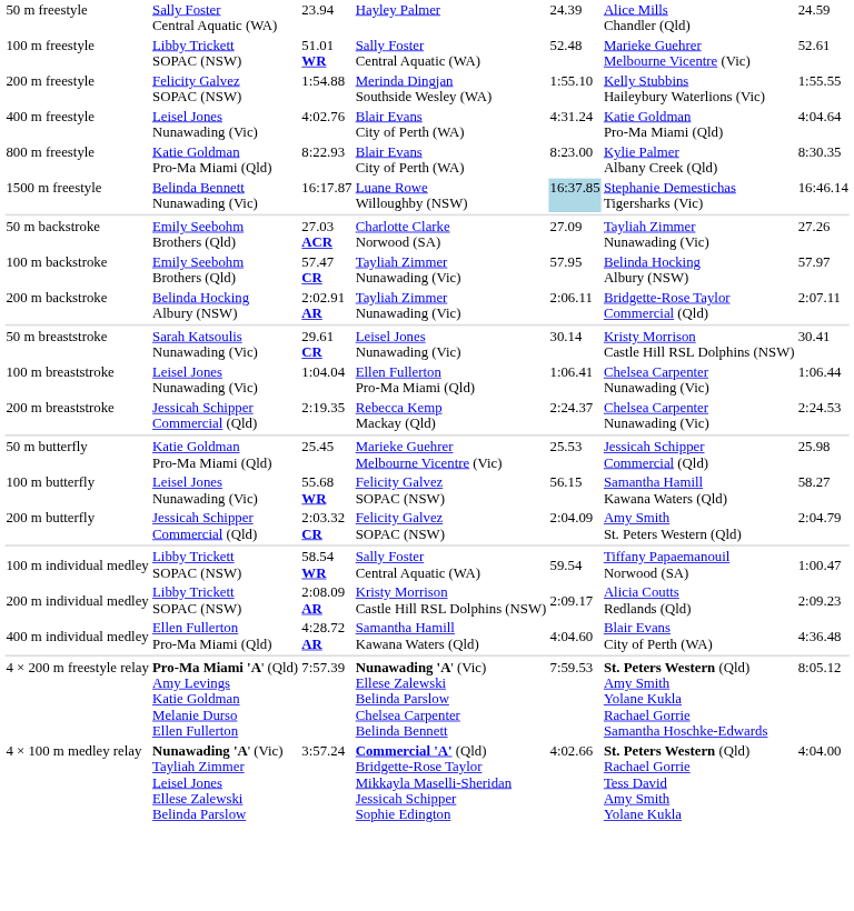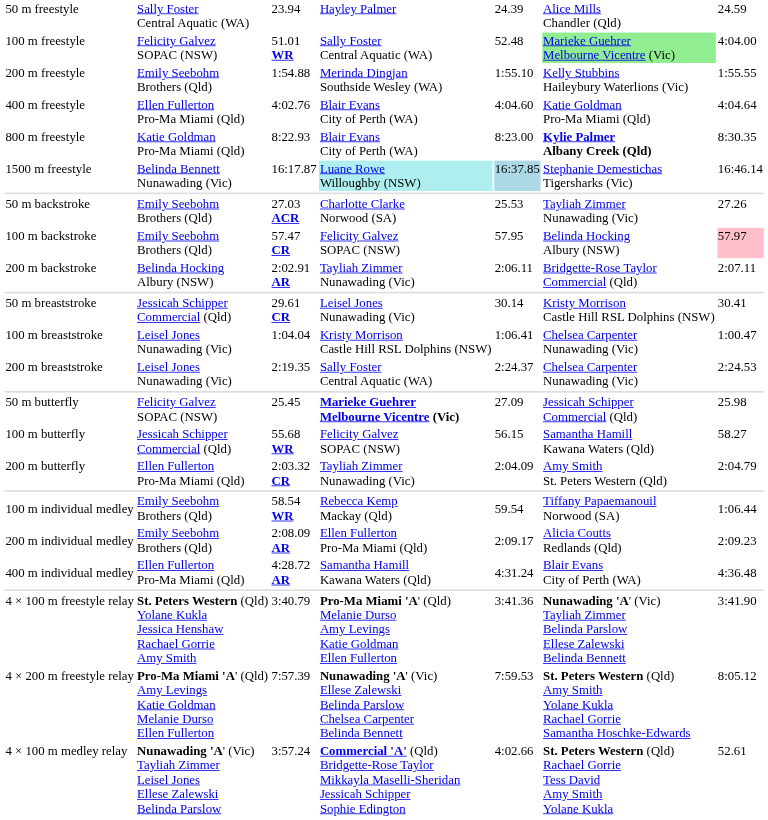 <table>
 <tr valign="top">
 <td>50 m freestyle</td>
 <td><a href='#'>Sally Foster</a><br>Central Aquatic (WA)</td>
 <td>23.94<br></td>
 <td><a href='#'>Hayley Palmer</a><br></td>
 <td>24.39<br></td>
 <td><a href='#'>Alice Mills</a><br>Chandler (Qld)</td>
 <td>24.59<br></td>
 </tr>
 <tr valign="top">
 <td>100 m freestyle</td>
-<td><a href='#'>Libby Trickett</a><br>SOPAC (NSW)</td>
+<td><a href='#'>Felicity Galvez</a><br>SOPAC (NSW)</td>
 <td>51.01<br><strong><a href='#'>WR</a></strong></td>
 <td><a href='#'>Sally Foster</a><br>Central Aquatic (WA)</td>
 <td>52.48<br></td>
-<td><a href='#'>Marieke Guehrer</a><br><a href='#'>Melbourne Vicentre</a> (Vic)</td>
-<td>52.61<br></td>
+<td style="background: lightgreen;"><a href='#'>Marieke Guehrer</a><br><a href='#'>Melbourne Vicentre</a> (Vic)</td>
+<td>4:04.00<br></td>
 </tr>
 <tr valign="top">
 <td>200 m freestyle</td>
-<td><a href='#'>Felicity Galvez</a><br>SOPAC (NSW)</td>
+<td><a href='#'>Emily Seebohm</a><br>Brothers (Qld)</td>
 <td>1:54.88<br></td>
 <td><a href='#'>Merinda Dingjan</a><br>Southside Wesley (WA)</td>
 <td>1:55.10<br></td>
 <td><a href='#'>Kelly Stubbins</a><br>Haileybury Waterlions (Vic)</td>
 <td>1:55.55<br></td>
 </tr>
 <tr valign="top">
 <td>400 m freestyle</td>
-<td><a href='#'>Leisel Jones</a><br>Nunawading (Vic)</td>
+<td><a href='#'>Ellen Fullerton</a><br>Pro-Ma Miami (Qld)</td>
 <td>4:02.76<br></td>
 <td><a href='#'>Blair Evans</a><br>City of Perth (WA)</td>
-<td>4:31.24<br></td>
+<td>4:04.60<br></td>
 <td><a href='#'>Katie Goldman</a><br>Pro-Ma Miami (Qld)</td>
 <td>4:04.64<br></td>
 </tr>
 <tr valign="top">
 <td>800 m freestyle</td>
 <td><a href='#'>Katie Goldman</a><br>Pro-Ma Miami (Qld)</td>
 <td>8:22.93<br></td>
 <td><a href='#'>Blair Evans</a><br>City of Perth (WA)</td>
 <td>8:23.00<br></td>
-<td><a href='#'>Kylie Palmer</a><br>Albany Creek (Qld)</td>
+<td><strong><a href='#'>Kylie Palmer</a><br>Albany Creek (Qld)</strong></td>
 <td>8:30.35<br></td>
 </tr>
 <tr valign="top">
 <td>1500 m freestyle</td>
 <td><a href='#'>Belinda Bennett</a><br>Nunawading (Vic)</td>
 <td>16:17.87<br></td>
-<td><a href='#'>Luane Rowe</a><br>Willoughby (NSW)</td>
+<td style="background: paleturquoise;"><a href='#'>Luane Rowe</a><br>Willoughby (NSW)</td>
 <td style="background: lightblue;">16:37.85<br></td>
 <td><a href='#'>Stephanie Demestichas</a><br>Tigersharks (Vic)</td>
 <td>16:46.14<br></td>
 </tr>
 <tr bgcolor=#DDDDDD>
 <td colspan=7></td>
 </tr>
 <tr valign="top">
 <td>50 m backstroke</td>
 <td><a href='#'>Emily Seebohm</a><br>Brothers (Qld)</td>
 <td>27.03<br><strong><a href='#'>ACR</a></strong></td>
 <td><a href='#'>Charlotte Clarke</a><br>Norwood (SA)</td>
-<td>27.09<br></td>
+<td>25.53<br></td>
 <td><a href='#'>Tayliah Zimmer</a><br>Nunawading (Vic)</td>
 <td>27.26<br></td>
 </tr>
 <tr valign="top">
 <td>100 m backstroke</td>
 <td><a href='#'>Emily Seebohm</a><br>Brothers (Qld)</td>
 <td>57.47<br><strong><a href='#'>CR</a></strong></td>
-<td><a href='#'>Tayliah Zimmer</a><br>Nunawading (Vic)</td>
+<td><a href='#'>Felicity Galvez</a><br>SOPAC (NSW)</td>
 <td>57.95<br></td>
 <td><a href='#'>Belinda Hocking</a><br>Albury (NSW)</td>
-<td>57.97<br></td>
+<td style="background: pink;">57.97<br></td>
 </tr>
 <tr valign="top">
 <td>200 m backstroke</td>
 <td><a href='#'>Belinda Hocking</a><br>Albury (NSW)</td>
 <td>2:02.91<br><strong><a href='#'>AR</a></strong></td>
 <td><a href='#'>Tayliah Zimmer</a><br>Nunawading (Vic)</td>
 <td>2:06.11<br></td>
 <td><a href='#'>Bridgette-Rose Taylor</a><br><a href='#'>Commercial</a> (Qld)</td>
 <td>2:07.11<br></td>
 </tr>
 <tr bgcolor=#DDDDDD>
 <td colspan=7></td>
 </tr>
 <tr valign="top">
 <td>50 m breaststroke</td>
-<td><a href='#'>Sarah Katsoulis</a><br>Nunawading (Vic)</td>
+<td><a href='#'>Jessicah Schipper</a><br><a href='#'>Commercial</a> (Qld)</td>
 <td>29.61<br><strong><a href='#'>CR</a></strong></td>
 <td><a href='#'>Leisel Jones</a><br>Nunawading (Vic)</td>
 <td>30.14<br></td>
 <td><a href='#'>Kristy Morrison</a><br>Castle Hill RSL Dolphins (NSW)</td>
 <td>30.41<br></td>
 </tr>
 <tr valign="top">
 <td>100 m breaststroke</td>
 <td><a href='#'>Leisel Jones</a><br>Nunawading (Vic)</td>
 <td>1:04.04<br></td>
-<td><a href='#'>Ellen Fullerton</a><br>Pro-Ma Miami (Qld)</td>
+<td><a href='#'>Kristy Morrison</a><br>Castle Hill RSL Dolphins (NSW)</td>
 <td>1:06.41<br></td>
 <td><a href='#'>Chelsea Carpenter</a><br>Nunawading (Vic)</td>
-<td>1:06.44<br></td>
+<td>1:00.47<br></td>
 </tr>
 <tr valign="top">
 <td>200 m breaststroke</td>
-<td><a href='#'>Jessicah Schipper</a><br><a href='#'>Commercial</a> (Qld)</td>
+<td><a href='#'>Leisel Jones</a><br>Nunawading (Vic)</td>
 <td>2:19.35<br></td>
-<td><a href='#'>Rebecca Kemp</a><br>Mackay (Qld)</td>
+<td><a href='#'>Sally Foster</a><br>Central Aquatic (WA)</td>
 <td>2:24.37<br></td>
 <td><a href='#'>Chelsea Carpenter</a><br>Nunawading (Vic)</td>
 <td>2:24.53<br></td>
 </tr>
 <tr bgcolor=#DDDDDD>
 <td colspan=7></td>
 </tr>
 <tr valign="top">
 <td>50 m butterfly</td>
-<td><a href='#'>Katie Goldman</a><br>Pro-Ma Miami (Qld)</td>
+<td><a href='#'>Felicity Galvez</a><br>SOPAC (NSW)</td>
 <td>25.45<br></td>
-<td><a href='#'>Marieke Guehrer</a><br><a href='#'>Melbourne Vicentre</a> (Vic)</td>
-<td>25.53<br></td>
+<td><strong><a href='#'>Marieke Guehrer</a><br><a href='#'>Melbourne Vicentre</a> (Vic)</strong></td>
+<td>27.09<br></td>
 <td><a href='#'>Jessicah Schipper</a><br><a href='#'>Commercial</a> (Qld)</td>
 <td>25.98<br></td>
 </tr>
 <tr valign="top">
 <td>100 m butterfly</td>
-<td><a href='#'>Leisel Jones</a><br>Nunawading (Vic)</td>
+<td><a href='#'>Jessicah Schipper</a><br><a href='#'>Commercial</a> (Qld)</td>
 <td>55.68<br><strong><a href='#'>WR</a></strong></td>
 <td><a href='#'>Felicity Galvez</a><br>SOPAC (NSW)</td>
 <td>56.15<br></td>
 <td><a href='#'>Samantha Hamill</a><br>Kawana Waters (Qld)</td>
 <td>58.27<br></td>
 </tr>
 <tr valign="top">
 <td>200 m butterfly</td>
-<td><a href='#'>Jessicah Schipper</a><br><a href='#'>Commercial</a> (Qld)</td>
+<td><a href='#'>Ellen Fullerton</a><br>Pro-Ma Miami (Qld)</td>
 <td>2:03.32<br><strong><a href='#'>CR</a></strong></td>
-<td><a href='#'>Felicity Galvez</a><br>SOPAC (NSW)</td>
+<td><a href='#'>Tayliah Zimmer</a><br>Nunawading (Vic)</td>
 <td>2:04.09<br></td>
 <td><a href='#'>Amy Smith</a><br> St. Peters Western (Qld)</td>
 <td>2:04.79<br></td>
 </tr>
 <tr bgcolor=#DDDDDD>
 <td colspan=7></td>
 </tr>
 <tr>
 <td>100 m individual medley</td>
-<td><a href='#'>Libby Trickett</a><br>SOPAC (NSW)</td>
+<td><a href='#'>Emily Seebohm</a><br>Brothers (Qld)</td>
 <td>58.54<br><strong><a href='#'>WR</a></strong></td>
-<td><a href='#'>Sally Foster</a><br>Central Aquatic (WA)</td>
+<td><a href='#'>Rebecca Kemp</a><br>Mackay (Qld)</td>
 <td>59.54<br></td>
 <td><a href='#'>Tiffany Papaemanouil</a><br>Norwood (SA)</td>
-<td>1:00.47<br></td>
+<td>1:06.44<br></td>
 </tr>
 <tr>
 <td>200 m individual medley</td>
-<td><a href='#'>Libby Trickett</a><br>SOPAC (NSW)</td>
+<td><a href='#'>Emily Seebohm</a><br>Brothers (Qld)</td>
 <td>2:08.09<br><strong><a href='#'>AR</a></strong></td>
-<td><a href='#'>Kristy Morrison</a><br>Castle Hill RSL Dolphins (NSW)</td>
+<td><a href='#'>Ellen Fullerton</a><br>Pro-Ma Miami (Qld)</td>
 <td>2:09.17<br></td>
 <td><a href='#'>Alicia Coutts</a><br>Redlands (Qld)</td>
 <td>2:09.23<br></td>
 </tr>
 <tr>
 <td>400 m individual medley</td>
 <td><a href='#'>Ellen Fullerton</a><br>Pro-Ma Miami (Qld)</td>
 <td>4:28.72<br><strong><a href='#'>AR</a></strong></td>
 <td><a href='#'>Samantha Hamill</a><br>Kawana Waters (Qld)</td>
-<td>4:04.60<br></td>
+<td>4:31.24<br></td>
 <td><a href='#'>Blair Evans</a><br>City of Perth (WA)</td>
 <td>4:36.48<br></td>
 </tr>
 <tr bgcolor=#DDDDDD>
 <td colspan=7></td>
+</tr>
+<tr valign="top">
+<td>4 × 100 m freestyle relay</td>
+<td><strong>St. Peters Western</strong> (Qld)<br><a href='#'>Yolane Kukla</a><br><a href='#'>Jessica Henshaw</a><br><a href='#'>Rachael Gorrie</a><br><a href='#'>Amy Smith</a></td>
+<td>3:40.79<br></td>
+<td><strong>Pro-Ma Miami 'A</strong>' (Qld)<br><a href='#'>Melanie Durso</a><br><a href='#'>Amy Levings</a><br><a href='#'>Katie Goldman</a><br><a href='#'>Ellen Fullerton</a></td>
+<td>3:41.36<br></td>
+<td><strong>Nunawading 'A</strong>' (Vic)<br><a href='#'>Tayliah Zimmer</a><br><a href='#'>Belinda Parslow</a><br><a href='#'>Ellese Zalewski</a><br><a href='#'>Belinda Bennett</a></td>
+<td>3:41.90<br></td>
 </tr>
 <tr valign="top">
 <td>4 × 200 m freestyle relay</td>
 <td><strong>Pro-Ma Miami 'A</strong>' (Qld)<br><a href='#'>Amy Levings</a><br><a href='#'>Katie Goldman</a><br><a href='#'>Melanie Durso</a><br><a href='#'>Ellen Fullerton</a></td>
 <td>7:57.39<br></td>
 <td><strong>Nunawading 'A</strong>' (Vic)<br><a href='#'>Ellese Zalewski</a><br><a href='#'>Belinda Parslow</a><br><a href='#'>Chelsea Carpenter</a><br><a href='#'>Belinda Bennett</a></td>
 <td>7:59.53<br></td>
 <td><strong>St. Peters Western</strong> (Qld)<br><a href='#'>Amy Smith</a><br><a href='#'>Yolane Kukla</a><br><a href='#'>Rachael Gorrie</a><br><a href='#'>Samantha Hoschke-Edwards</a></td>
 <td>8:05.12<br></td>
 </tr>
 <tr valign="top">
 <td>4 × 100 m medley relay</td>
 <td><strong>Nunawading 'A</strong>' (Vic)<br><a href='#'>Tayliah Zimmer</a><br><a href='#'>Leisel Jones</a><br><a href='#'>Ellese Zalewski</a><br><a href='#'>Belinda Parslow</a></td>
 <td>3:57.24<br></td>
 <td><strong><a href='#'>Commercial 'A'</a></strong> (Qld)<br><a href='#'>Bridgette-Rose Taylor</a><br><a href='#'>Mikkayla Maselli-Sheridan</a><br><a href='#'>Jessicah Schipper</a><br><a href='#'>Sophie Edington</a></td>
 <td>4:02.66<br></td>
 <td><strong>St. Peters Western</strong> (Qld)<br><a href='#'>Rachael Gorrie</a><br><a href='#'>Tess David</a><br><a href='#'>Amy Smith</a><br><a href='#'>Yolane Kukla</a></td>
-<td>4:04.00<br></td>
+<td>52.61<br></td>
 </tr>
 <tr valign="top">
 </tr>
 </table>
